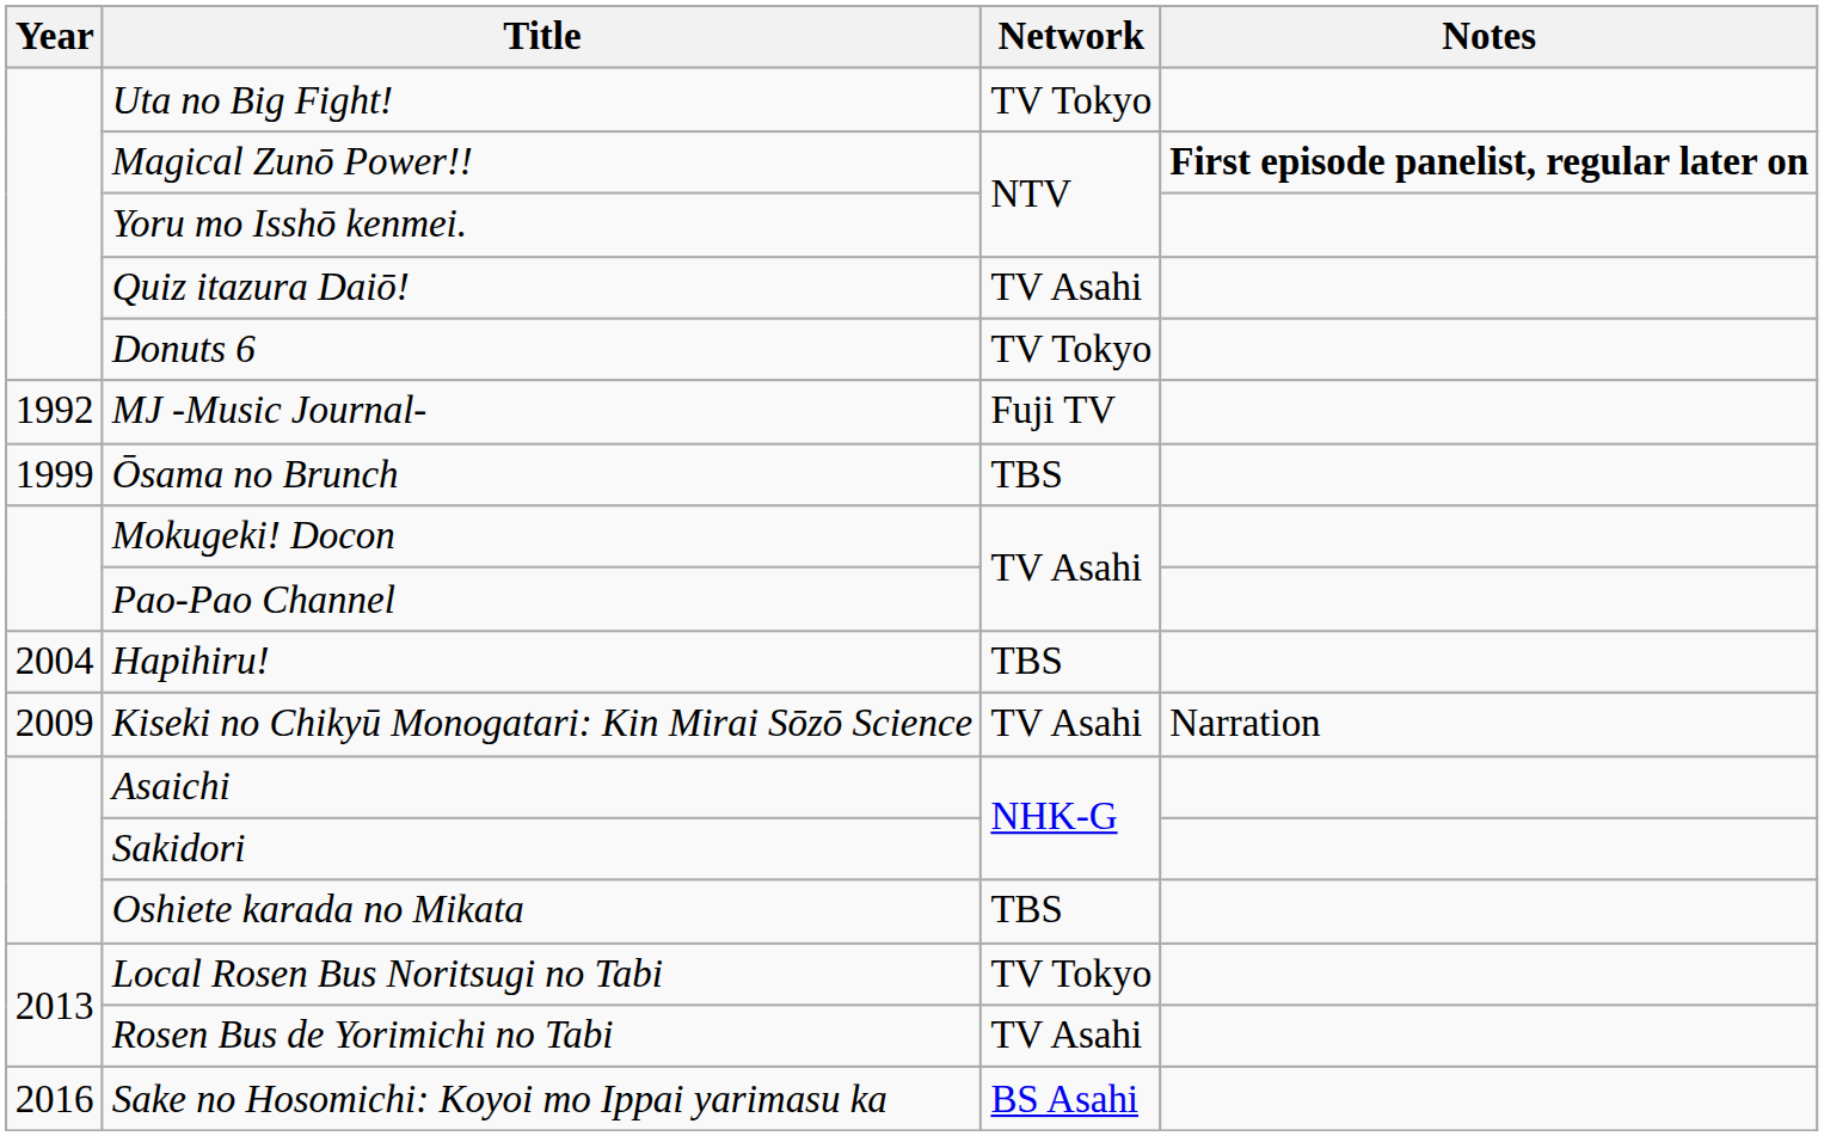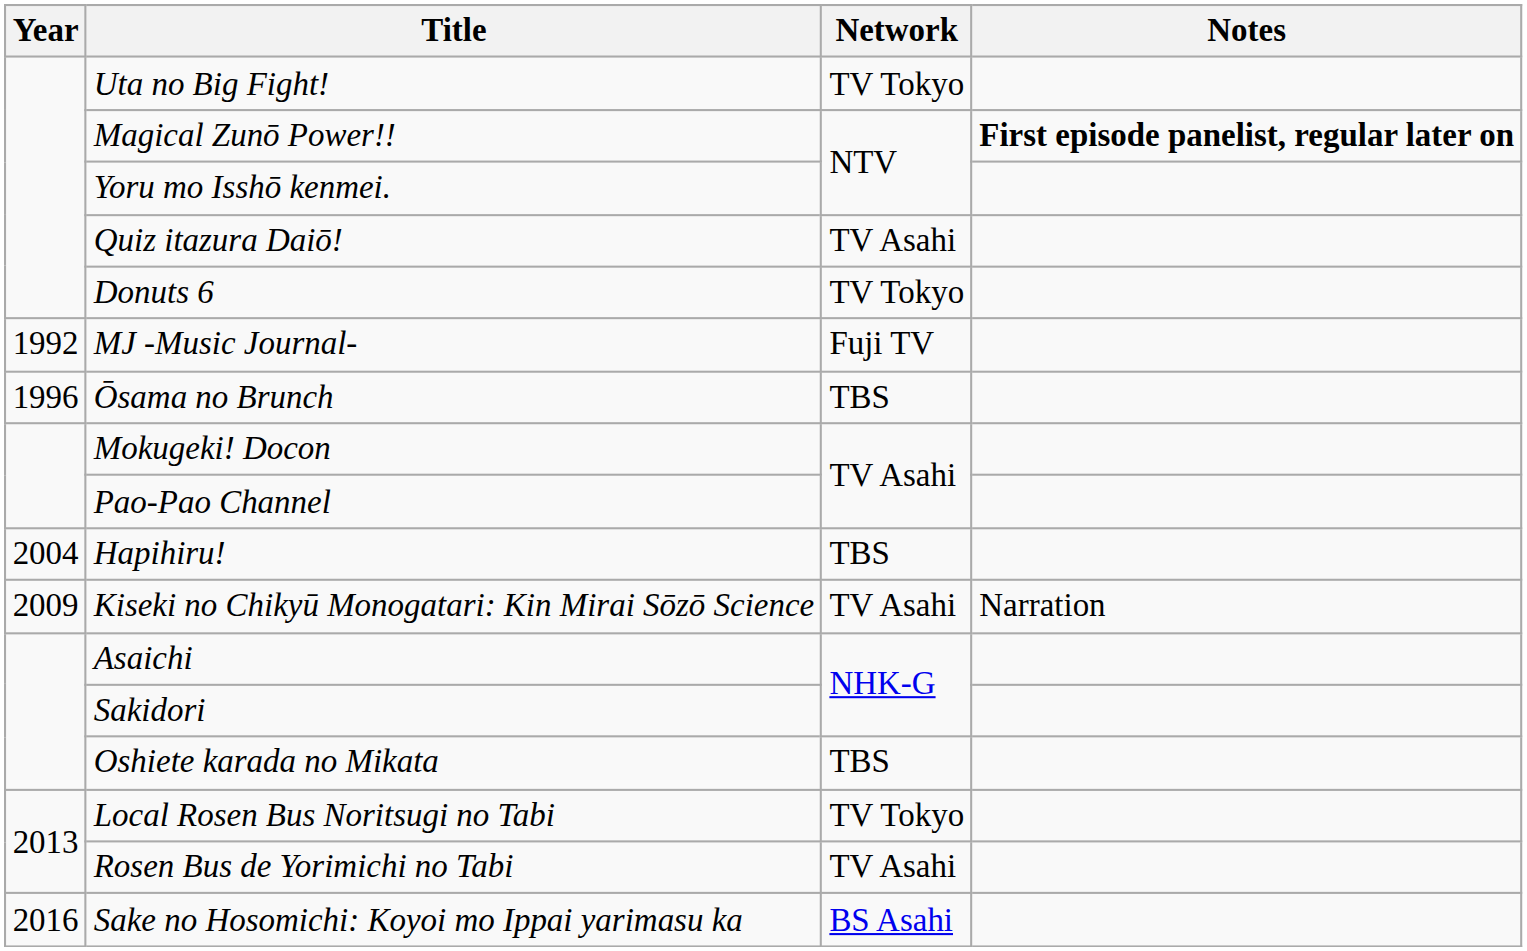 <table class="wikitable">
 <tr>
 <th>Year</th>
 <th>Title</th>
 <th>Network</th>
 <th>Notes</th>
 </tr>
 <tr>
 <td rowspan="5"></td>
 <td><em>Uta no Big Fight!</em></td>
 <td>TV Tokyo</td>
 <td></td>
 </tr>
 <tr>
 <td><em>Magical Zunō Power!!</em></td>
 <td rowspan="2">NTV</td>
 <td><strong>First episode panelist, regular later on</strong></td>
 </tr>
 <tr>
 <td><em>Yoru mo Isshō kenmei.</em></td>
 <td></td>
 </tr>
 <tr>
 <td><em>Quiz itazura Daiō!</em></td>
 <td>TV Asahi</td>
 <td></td>
 </tr>
 <tr>
 <td><em>Donuts 6</em></td>
 <td>TV Tokyo</td>
 <td></td>
 </tr>
 <tr>
 <td>1992</td>
 <td><em>MJ -Music Journal-</em></td>
 <td>Fuji TV</td>
 <td></td>
 </tr>
 <tr>
-<td>1999</td>
+<td>1996</td>
 <td><em>Ōsama no Brunch</em></td>
 <td>TBS</td>
 <td></td>
 </tr>
 <tr>
 <td rowspan="2"></td>
 <td><em>Mokugeki! Docon</em></td>
 <td rowspan="2">TV Asahi</td>
 <td></td>
 </tr>
 <tr>
 <td><em>Pao-Pao Channel</em></td>
 <td></td>
 </tr>
 <tr>
 <td>2004</td>
 <td><em>Hapihiru!</em></td>
 <td>TBS</td>
 <td></td>
 </tr>
 <tr>
 <td>2009</td>
 <td><em>Kiseki no Chikyū Monogatari: Kin Mirai Sōzō Science</em></td>
 <td>TV Asahi</td>
 <td>Narration</td>
 </tr>
 <tr>
 <td rowspan="3"></td>
 <td><em>Asaichi</em></td>
 <td rowspan="2"><a href='#'>NHK-G</a></td>
 <td></td>
 </tr>
 <tr>
 <td><em>Sakidori</em></td>
 <td></td>
 </tr>
 <tr>
 <td><em>Oshiete karada no Mikata</em></td>
 <td>TBS</td>
 <td></td>
 </tr>
 <tr>
 <td rowspan="2">2013</td>
 <td><em>Local Rosen Bus Noritsugi no Tabi</em></td>
 <td>TV Tokyo</td>
 <td></td>
 </tr>
 <tr>
 <td><em>Rosen Bus de Yorimichi no Tabi</em></td>
 <td>TV Asahi</td>
 <td></td>
 </tr>
 <tr>
 <td>2016</td>
 <td><em>Sake no Hosomichi: Koyoi mo Ippai yarimasu ka</em></td>
 <td><a href='#'>BS Asahi</a></td>
 <td></td>
 </tr>
 </table>
